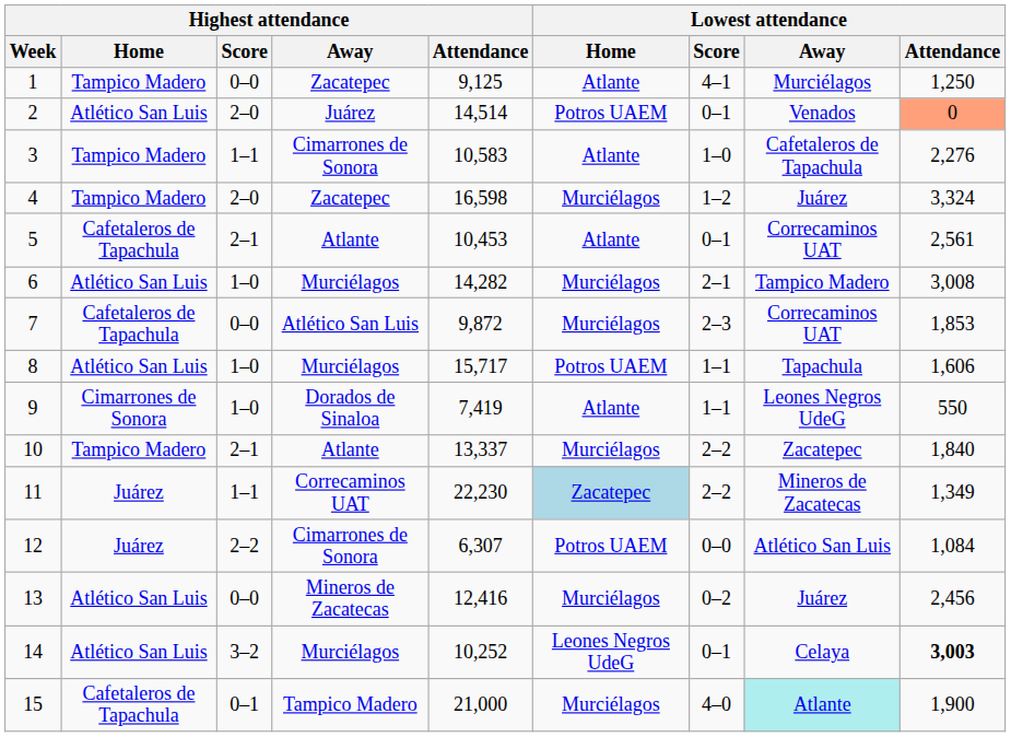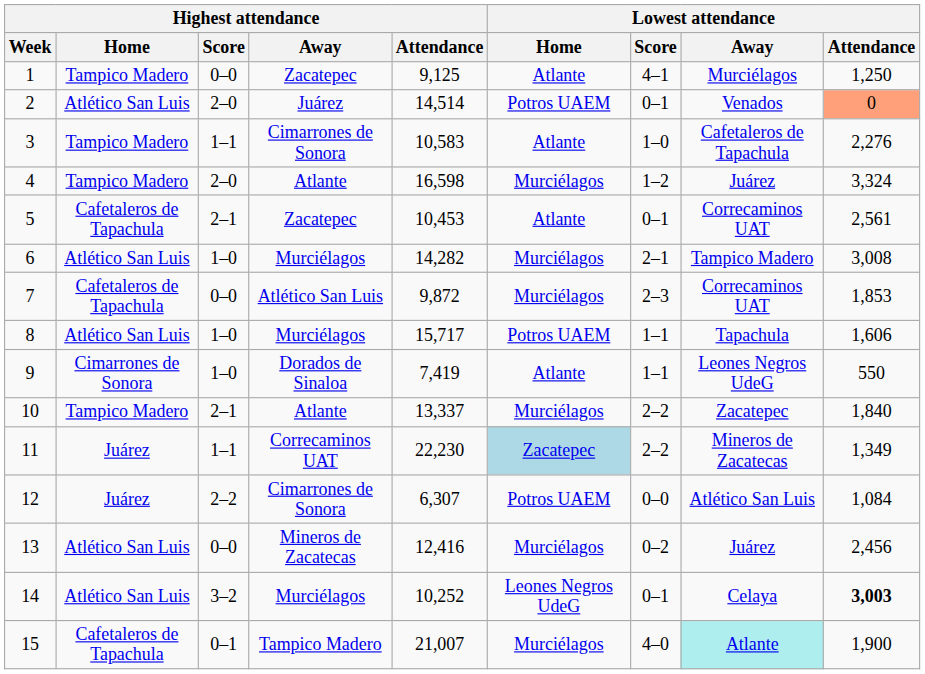 <table class="wikitable" style="text-align:center">
 <tr>
 <th colspan=5>Highest attendance</th>
 <th colspan=6>Lowest attendance</th>
 </tr>
 <tr>
 <th>Week</th>
 <th class="unsortable" width=120>Home</th>
 <th>Score</th>
 <th class="unsortable" width=120>Away</th>
 <th>Attendance</th>
 <th class="unsortable" width=120>Home</th>
 <th>Score</th>
 <th class="unsortable" width=120>Away</th>
 <th>Attendance</th>
 </tr>
 <tr>
 <td>1</td>
 <td><a href='#'>Tampico Madero</a></td>
 <td>0–0</td>
 <td><a href='#'>Zacatepec</a></td>
 <td>9,125</td>
 <td><a href='#'>Atlante</a></td>
 <td>4–1</td>
 <td><a href='#'>Murciélagos</a></td>
 <td>1,250</td>
 </tr>
 <tr>
 <td>2</td>
 <td><a href='#'>Atlético San Luis</a></td>
 <td>2–0</td>
 <td><a href='#'>Juárez</a></td>
 <td>14,514</td>
 <td><a href='#'>Potros UAEM</a></td>
 <td>0–1</td>
 <td><a href='#'>Venados</a></td>
 <td style="background: lightsalmon;">0</td>
 </tr>
 <tr>
 <td>3</td>
 <td><a href='#'>Tampico Madero</a></td>
 <td>1–1</td>
 <td><a href='#'>Cimarrones de Sonora</a></td>
 <td>10,583</td>
 <td><a href='#'>Atlante</a></td>
 <td>1–0</td>
 <td><a href='#'>Cafetaleros de Tapachula</a></td>
 <td>2,276</td>
 </tr>
 <tr>
 <td>4</td>
 <td><a href='#'>Tampico Madero</a></td>
 <td>2–0</td>
-<td><a href='#'>Zacatepec</a></td>
+<td><a href='#'>Atlante</a></td>
 <td>16,598</td>
 <td><a href='#'>Murciélagos</a></td>
 <td>1–2</td>
 <td><a href='#'>Juárez</a></td>
 <td>3,324</td>
 </tr>
 <tr>
 <td>5</td>
 <td><a href='#'>Cafetaleros de Tapachula</a></td>
 <td>2–1</td>
-<td><a href='#'>Atlante</a></td>
+<td><a href='#'>Zacatepec</a></td>
 <td>10,453</td>
 <td><a href='#'>Atlante</a></td>
 <td>0–1</td>
 <td><a href='#'>Correcaminos UAT</a></td>
 <td>2,561</td>
 </tr>
 <tr>
 <td>6</td>
 <td><a href='#'>Atlético San Luis</a></td>
 <td>1–0</td>
 <td><a href='#'>Murciélagos</a></td>
 <td>14,282</td>
 <td><a href='#'>Murciélagos</a></td>
 <td>2–1</td>
 <td><a href='#'>Tampico Madero</a></td>
 <td>3,008</td>
 </tr>
 <tr>
 <td>7</td>
 <td><a href='#'>Cafetaleros de Tapachula</a></td>
 <td>0–0</td>
 <td><a href='#'>Atlético San Luis</a></td>
 <td>9,872</td>
 <td><a href='#'>Murciélagos</a></td>
 <td>2–3</td>
 <td><a href='#'>Correcaminos UAT</a></td>
 <td>1,853</td>
 </tr>
 <tr>
 <td>8</td>
 <td><a href='#'>Atlético San Luis</a></td>
 <td>1–0</td>
 <td><a href='#'>Murciélagos</a></td>
 <td>15,717</td>
 <td><a href='#'>Potros UAEM</a></td>
 <td>1–1</td>
 <td><a href='#'>Tapachula</a></td>
 <td>1,606</td>
 </tr>
 <tr>
 <td>9</td>
 <td><a href='#'>Cimarrones de Sonora</a></td>
 <td>1–0</td>
 <td><a href='#'>Dorados de Sinaloa</a></td>
 <td>7,419</td>
 <td><a href='#'>Atlante</a></td>
 <td>1–1</td>
 <td><a href='#'>Leones Negros UdeG</a></td>
 <td>550</td>
 </tr>
 <tr>
 <td>10</td>
 <td><a href='#'>Tampico Madero</a></td>
 <td>2–1</td>
 <td><a href='#'>Atlante</a></td>
 <td>13,337</td>
 <td><a href='#'>Murciélagos</a></td>
 <td>2–2</td>
 <td><a href='#'>Zacatepec</a></td>
 <td>1,840</td>
 </tr>
 <tr>
 <td>11</td>
 <td><a href='#'>Juárez</a></td>
 <td>1–1</td>
 <td><a href='#'>Correcaminos UAT</a></td>
 <td>22,230</td>
 <td style="background: lightblue;"><a href='#'>Zacatepec</a></td>
 <td>2–2</td>
 <td><a href='#'>Mineros de Zacatecas</a></td>
 <td>1,349</td>
 </tr>
 <tr>
 <td>12</td>
 <td><a href='#'>Juárez</a></td>
 <td>2–2</td>
 <td><a href='#'>Cimarrones de Sonora</a></td>
 <td>6,307</td>
 <td><a href='#'>Potros UAEM</a></td>
 <td>0–0</td>
 <td><a href='#'>Atlético San Luis</a></td>
 <td>1,084</td>
 </tr>
 <tr>
 <td>13</td>
 <td><a href='#'>Atlético San Luis</a></td>
 <td>0–0</td>
 <td><a href='#'>Mineros de Zacatecas</a></td>
 <td>12,416</td>
 <td><a href='#'>Murciélagos</a></td>
 <td>0–2</td>
 <td><a href='#'>Juárez</a></td>
 <td>2,456</td>
 </tr>
 <tr>
 <td>14</td>
 <td><a href='#'>Atlético San Luis</a></td>
 <td>3–2</td>
 <td><a href='#'>Murciélagos</a></td>
 <td>10,252</td>
 <td><a href='#'>Leones Negros UdeG</a></td>
 <td>0–1</td>
 <td><a href='#'>Celaya</a></td>
 <td><strong>3,003</strong></td>
 </tr>
 <tr>
 <td>15</td>
 <td><a href='#'>Cafetaleros de Tapachula</a></td>
 <td>0–1</td>
 <td><a href='#'>Tampico Madero</a></td>
-<td>21,000</td>
+<td>21,007</td>
 <td><a href='#'>Murciélagos</a></td>
 <td>4–0</td>
 <td style="background: paleturquoise;"><a href='#'>Atlante</a></td>
 <td>1,900</td>
 </tr>
 </table>
